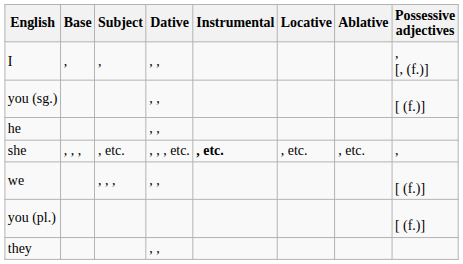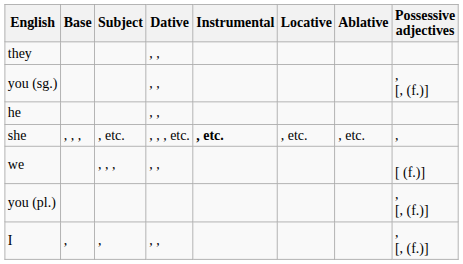 <table class="wikitable" style="margin: 1em auto 1em auto;">
 <tr>
 <th>English</th>
 <th>Base</th>
 <th>Subject</th>
 <th>Dative</th>
 <th>Instrumental</th>
 <th>Locative</th>
 <th>Ablative</th>
 <th>Possessive<br>adjectives</th>
 </tr>
 <tr>
-<td>I</td>
-<td>, </td>
-<td>, </td>
+<td>they</td>
+<td></td>
+<td></td>
 <td>, , </td>
 <td></td>
 <td></td>
 <td></td>
-<td>, <br>[,  (f.)]</td>
+<td></td>
 </tr>
 <tr>
 <td>you (sg.)</td>
 <td></td>
 <td></td>
 <td>, , </td>
 <td></td>
 <td></td>
 <td></td>
-<td><br>[ (f.)]</td>
+<td>, <br>[,  (f.)]</td>
 </tr>
 <tr>
 <td>he</td>
 <td></td>
 <td></td>
 <td>, , </td>
 <td></td>
 <td></td>
 <td></td>
 <td></td>
 </tr>
 <tr>
 <td>she</td>
 <td>, , , </td>
 <td>, etc.</td>
 <td>, , , etc.</td>
 <td><strong>, etc.</strong></td>
 <td>, etc.</td>
 <td>, etc.</td>
 <td>, </td>
 </tr>
 <tr>
 <td>we</td>
 <td></td>
 <td>, , , </td>
 <td>, , </td>
 <td></td>
 <td></td>
 <td></td>
 <td><br>[ (f.)]</td>
 </tr>
 <tr>
 <td>you (pl.)</td>
 <td></td>
 <td></td>
 <td></td>
 <td></td>
 <td></td>
 <td></td>
-<td><br>[ (f.)]</td>
+<td>, <br>[,  (f.)]</td>
 </tr>
 <tr>
-<td>they</td>
-<td></td>
-<td></td>
+<td>I</td>
+<td>, </td>
+<td>, </td>
 <td>, , </td>
 <td></td>
 <td></td>
 <td></td>
-<td></td>
+<td>, <br>[,  (f.)]</td>
 </tr>
 </table>
